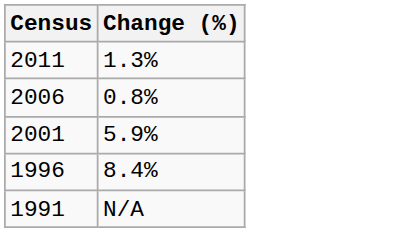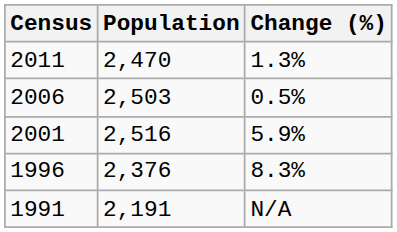 <table class="wikitable">
 <tr>
 <th>Census</th>
+<th>Population</th>
 <th>Change (%)</th>
 </tr>
 <tr>
 <td>2011</td>
+<td>2,470</td>
 <td> 1.3%</td>
 </tr>
 <tr>
 <td>2006</td>
-<td> 0.8%</td>
+<td>2,503</td>
+<td> 0.5%</td>
 </tr>
 <tr>
 <td>2001</td>
+<td>2,516</td>
 <td> 5.9%</td>
 </tr>
 <tr>
 <td>1996</td>
-<td> 8.4%</td>
+<td>2,376</td>
+<td> 8.3%</td>
 </tr>
 <tr>
 <td>1991</td>
+<td>2,191</td>
 <td>N/A</td>
 </tr>
 </table>
